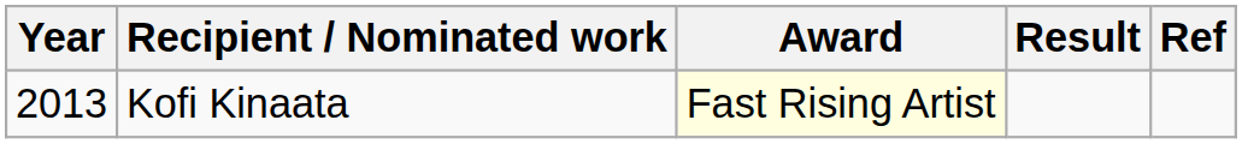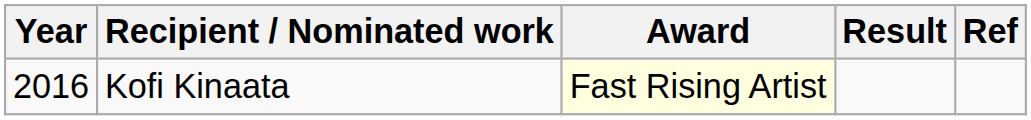 <table class="wikitable">
 <tr>
 <th>Year</th>
 <th>Recipient / Nominated work</th>
 <th>Award</th>
 <th>Result</th>
 <th>Ref</th>
 </tr>
 <tr>
-<td>2013</td>
+<td>2016</td>
 <td>Kofi Kinaata</td>
 <td style="background: lightyellow;">Fast Rising Artist</td>
 <td></td>
 <td></td>
 </tr>
 </table>
